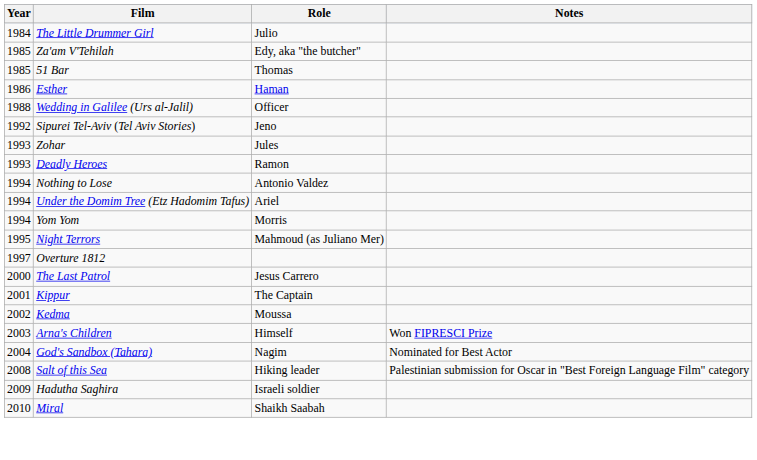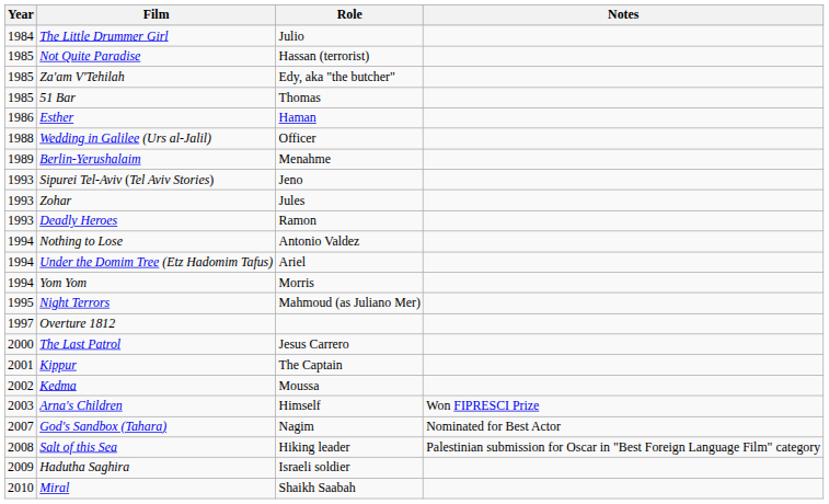 <table class="wikitable">
 <tr style="background:#b0c4de; text-align:center;">
 <th>Year</th>
 <th>Film</th>
 <th>Role</th>
 <th>Notes</th>
 </tr>
 <tr>
 <td>1984</td>
 <td><em><a href='#'>The Little Drummer Girl</a></em></td>
 <td>Julio</td>
+<td></td>
+</tr>
+<tr>
+<td>1985</td>
+<td><em><a href='#'>Not Quite Paradise</a></em></td>
+<td>Hassan (terrorist)</td>
 <td></td>
 </tr>
 <tr>
 <td>1985</td>
 <td><em>Za'am V'Tehilah</em></td>
 <td>Edy, aka "the butcher"</td>
 <td></td>
 </tr>
 <tr>
 <td>1985</td>
 <td><em>51 Bar</em></td>
 <td>Thomas</td>
 <td></td>
 </tr>
 <tr>
 <td>1986</td>
 <td><em><a href='#'>Esther</a></em></td>
 <td><a href='#'>Haman</a></td>
 <td></td>
 </tr>
 <tr>
 <td>1988</td>
 <td><em><a href='#'>Wedding in Galilee</a> (Urs al-Jalil)</em></td>
 <td>Officer</td>
 <td></td>
 </tr>
 <tr>
-<td>1992</td>
+<td>1989</td>
+<td><em><a href='#'>Berlin-Yerushalaim</a></em></td>
+<td>Menahme</td>
+<td></td>
+</tr>
+<tr>
+<td>1993</td>
 <td><em>Sipurei Tel-Aviv</em> (<em>Tel Aviv Stories</em>)</td>
 <td>Jeno</td>
 <td></td>
 </tr>
 <tr>
 <td>1993</td>
 <td><em>Zohar</em></td>
 <td>Jules</td>
 <td></td>
 </tr>
 <tr>
 <td>1993</td>
 <td><em><a href='#'>Deadly Heroes</a></em></td>
 <td>Ramon</td>
 <td></td>
 </tr>
 <tr>
 <td>1994</td>
 <td><em>Nothing to Lose</em></td>
 <td>Antonio Valdez</td>
 <td></td>
 </tr>
 <tr>
 <td>1994</td>
 <td><em><a href='#'>Under the Domim Tree</a> (Etz Hadomim Tafus)</em></td>
 <td>Ariel</td>
 <td></td>
 </tr>
 <tr>
 <td>1994</td>
 <td><em>Yom Yom</em></td>
 <td>Morris</td>
 <td></td>
 </tr>
 <tr>
 <td>1995</td>
 <td><em><a href='#'>Night Terrors</a></em></td>
 <td>Mahmoud (as Juliano Mer)</td>
 <td></td>
 </tr>
 <tr>
 <td>1997</td>
 <td><em>Overture 1812</em></td>
 <td></td>
 <td></td>
 </tr>
 <tr>
 <td>2000</td>
 <td><em><a href='#'>The Last Patrol</a></em></td>
 <td>Jesus Carrero</td>
 <td></td>
 </tr>
 <tr>
 <td>2001</td>
 <td><em><a href='#'>Kippur</a></em></td>
 <td>The Captain</td>
 <td></td>
 </tr>
 <tr>
 <td>2002</td>
 <td><em><a href='#'>Kedma</a></em></td>
 <td>Moussa</td>
 <td></td>
 </tr>
 <tr>
 <td>2003</td>
 <td><em><a href='#'>Arna's Children</a></em></td>
 <td>Himself</td>
 <td>Won <a href='#'>FIPRESCI Prize</a></td>
 </tr>
 <tr>
-<td>2004</td>
+<td>2007</td>
 <td><em><a href='#'>God's Sandbox (Tahara)</a></em></td>
 <td>Nagim</td>
 <td>Nominated for Best Actor</td>
 </tr>
 <tr>
 <td>2008</td>
 <td><em><a href='#'>Salt of this Sea</a></em></td>
 <td>Hiking leader</td>
 <td>Palestinian submission for Oscar in "Best Foreign Language Film" category</td>
 </tr>
 <tr>
 <td>2009</td>
 <td><em>Hadutha Saghira</em></td>
 <td>Israeli soldier</td>
 <td></td>
 </tr>
 <tr>
 <td>2010</td>
 <td><em><a href='#'>Miral</a></em></td>
 <td>Shaikh Saabah</td>
 <td></td>
 </tr>
 </table>
